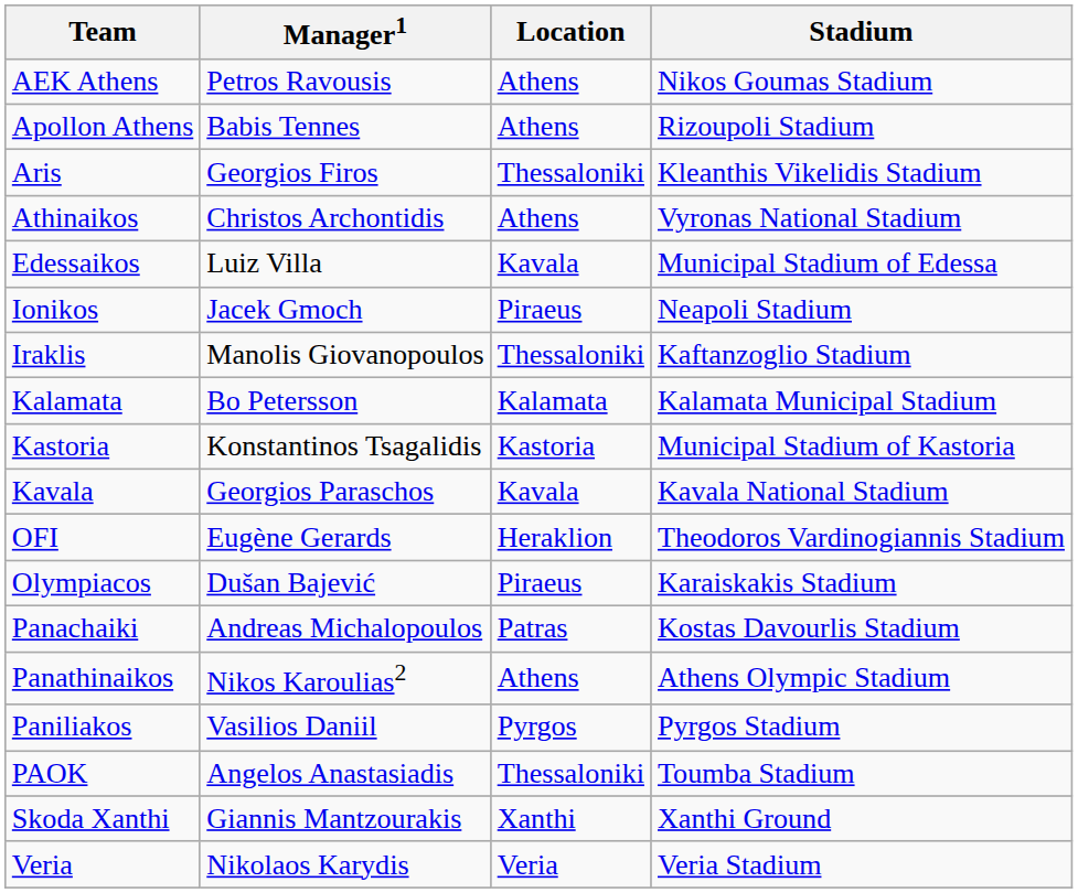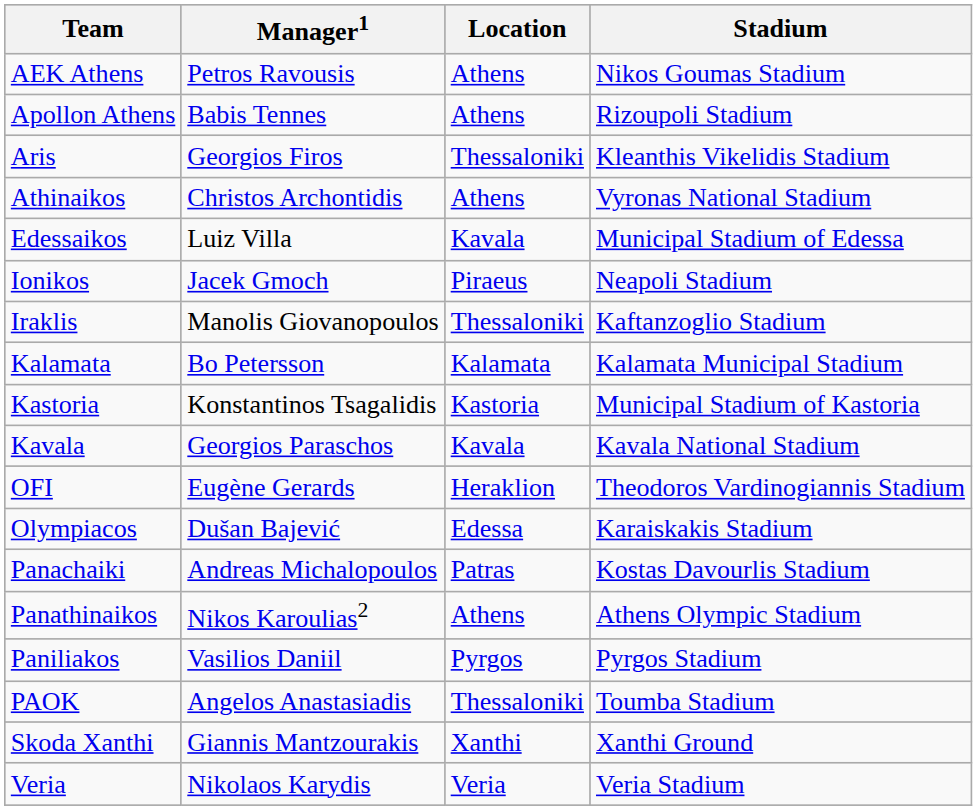 <table class="wikitable sortable" style="text-align: left;">
 <tr>
 <th>Team</th>
 <th>Manager<sup>1</sup></th>
 <th>Location</th>
 <th>Stadium</th>
 </tr>
 <tr>
 <td><a href='#'>AEK Athens</a></td>
 <td> <a href='#'>Petros Ravousis</a></td>
 <td><a href='#'>Athens</a></td>
 <td><a href='#'>Nikos Goumas Stadium</a></td>
 </tr>
 <tr>
 <td><a href='#'>Apollon Athens</a></td>
 <td> <a href='#'>Babis Tennes</a></td>
 <td><a href='#'>Athens</a></td>
 <td><a href='#'>Rizoupoli Stadium</a></td>
 </tr>
 <tr>
 <td><a href='#'>Aris</a></td>
 <td> <a href='#'>Georgios Firos</a></td>
 <td><a href='#'>Thessaloniki</a></td>
 <td><a href='#'>Kleanthis Vikelidis Stadium</a></td>
 </tr>
 <tr>
 <td><a href='#'>Athinaikos</a></td>
 <td> <a href='#'>Christos Archontidis</a></td>
 <td><a href='#'>Athens</a></td>
 <td><a href='#'>Vyronas National Stadium</a></td>
 </tr>
 <tr>
 <td><a href='#'>Edessaikos</a></td>
 <td> Luiz Villa</td>
 <td><a href='#'>Kavala</a></td>
 <td><a href='#'>Municipal Stadium of Edessa</a></td>
 </tr>
 <tr>
 <td><a href='#'>Ionikos</a></td>
 <td> <a href='#'>Jacek Gmoch</a></td>
 <td><a href='#'>Piraeus</a></td>
 <td><a href='#'>Neapoli Stadium</a></td>
 </tr>
 <tr>
 <td><a href='#'>Iraklis</a></td>
 <td> Manolis Giovanopoulos</td>
 <td><a href='#'>Thessaloniki</a></td>
 <td><a href='#'>Kaftanzoglio Stadium</a></td>
 </tr>
 <tr>
 <td><a href='#'>Kalamata</a></td>
 <td> <a href='#'>Bo Petersson</a></td>
 <td><a href='#'>Kalamata</a></td>
 <td><a href='#'>Kalamata Municipal Stadium</a></td>
 </tr>
 <tr>
 <td><a href='#'>Kastoria</a></td>
 <td> Konstantinos Tsagalidis</td>
 <td><a href='#'>Kastoria</a></td>
 <td><a href='#'>Municipal Stadium of Kastoria</a></td>
 </tr>
 <tr>
 <td><a href='#'>Kavala</a></td>
 <td> <a href='#'>Georgios Paraschos</a></td>
 <td><a href='#'>Kavala</a></td>
 <td><a href='#'>Kavala National Stadium</a></td>
 </tr>
 <tr>
 <td><a href='#'>OFI</a></td>
 <td> <a href='#'>Eugène Gerards</a></td>
 <td><a href='#'>Heraklion</a></td>
 <td><a href='#'>Theodoros Vardinogiannis Stadium</a></td>
 </tr>
 <tr>
 <td><a href='#'>Olympiacos</a></td>
 <td> <a href='#'>Dušan Bajević</a></td>
-<td><a href='#'>Piraeus</a></td>
+<td><a href='#'>Edessa</a></td>
 <td><a href='#'>Karaiskakis Stadium</a></td>
 </tr>
 <tr>
 <td><a href='#'>Panachaiki</a></td>
 <td> <a href='#'>Andreas Michalopoulos</a></td>
 <td><a href='#'>Patras</a></td>
 <td><a href='#'>Kostas Davourlis Stadium</a></td>
 </tr>
 <tr>
 <td><a href='#'>Panathinaikos</a></td>
 <td> <a href='#'>Nikos Karoulias</a><sup>2</sup></td>
 <td><a href='#'>Athens</a></td>
 <td><a href='#'>Athens Olympic Stadium</a></td>
 </tr>
 <tr>
 <td><a href='#'>Paniliakos</a></td>
 <td> <a href='#'>Vasilios Daniil</a></td>
 <td><a href='#'>Pyrgos</a></td>
 <td><a href='#'>Pyrgos Stadium</a></td>
 </tr>
 <tr>
 <td><a href='#'>PAOK</a></td>
 <td> <a href='#'>Angelos Anastasiadis</a></td>
 <td><a href='#'>Thessaloniki</a></td>
 <td><a href='#'>Toumba Stadium</a></td>
 </tr>
 <tr>
 <td><a href='#'>Skoda Xanthi</a></td>
 <td> <a href='#'>Giannis Mantzourakis</a></td>
 <td><a href='#'>Xanthi</a></td>
 <td><a href='#'>Xanthi Ground</a></td>
 </tr>
 <tr>
 <td><a href='#'>Veria</a></td>
 <td> <a href='#'>Nikolaos Karydis</a></td>
 <td><a href='#'>Veria</a></td>
 <td><a href='#'>Veria Stadium</a></td>
 </tr>
 </table>
